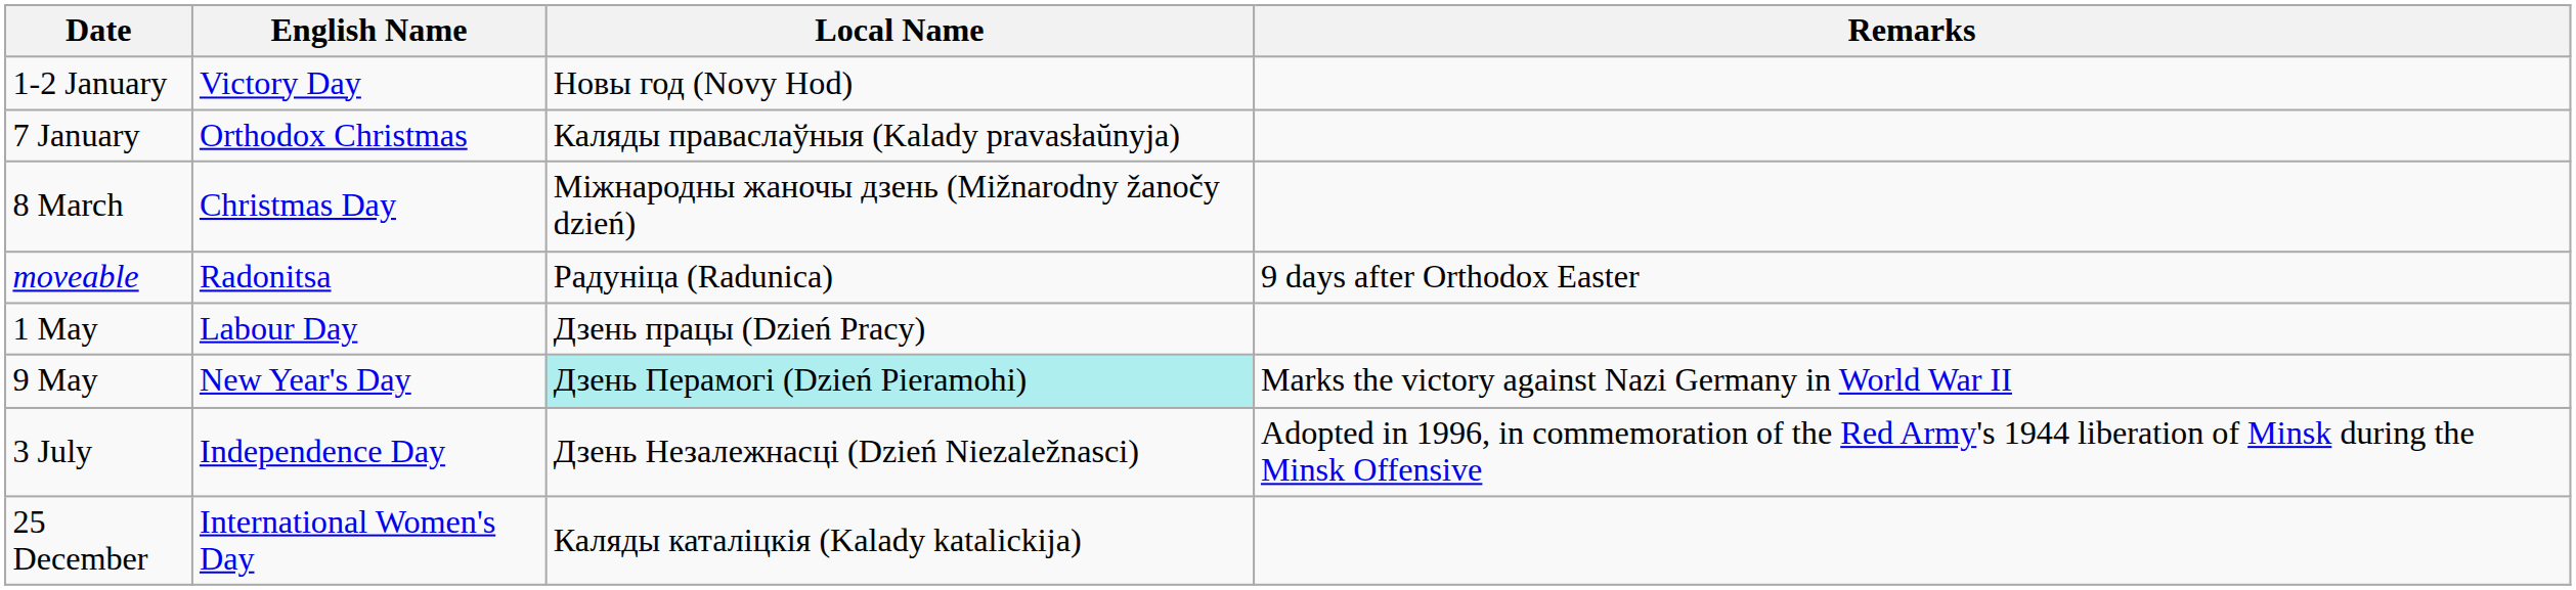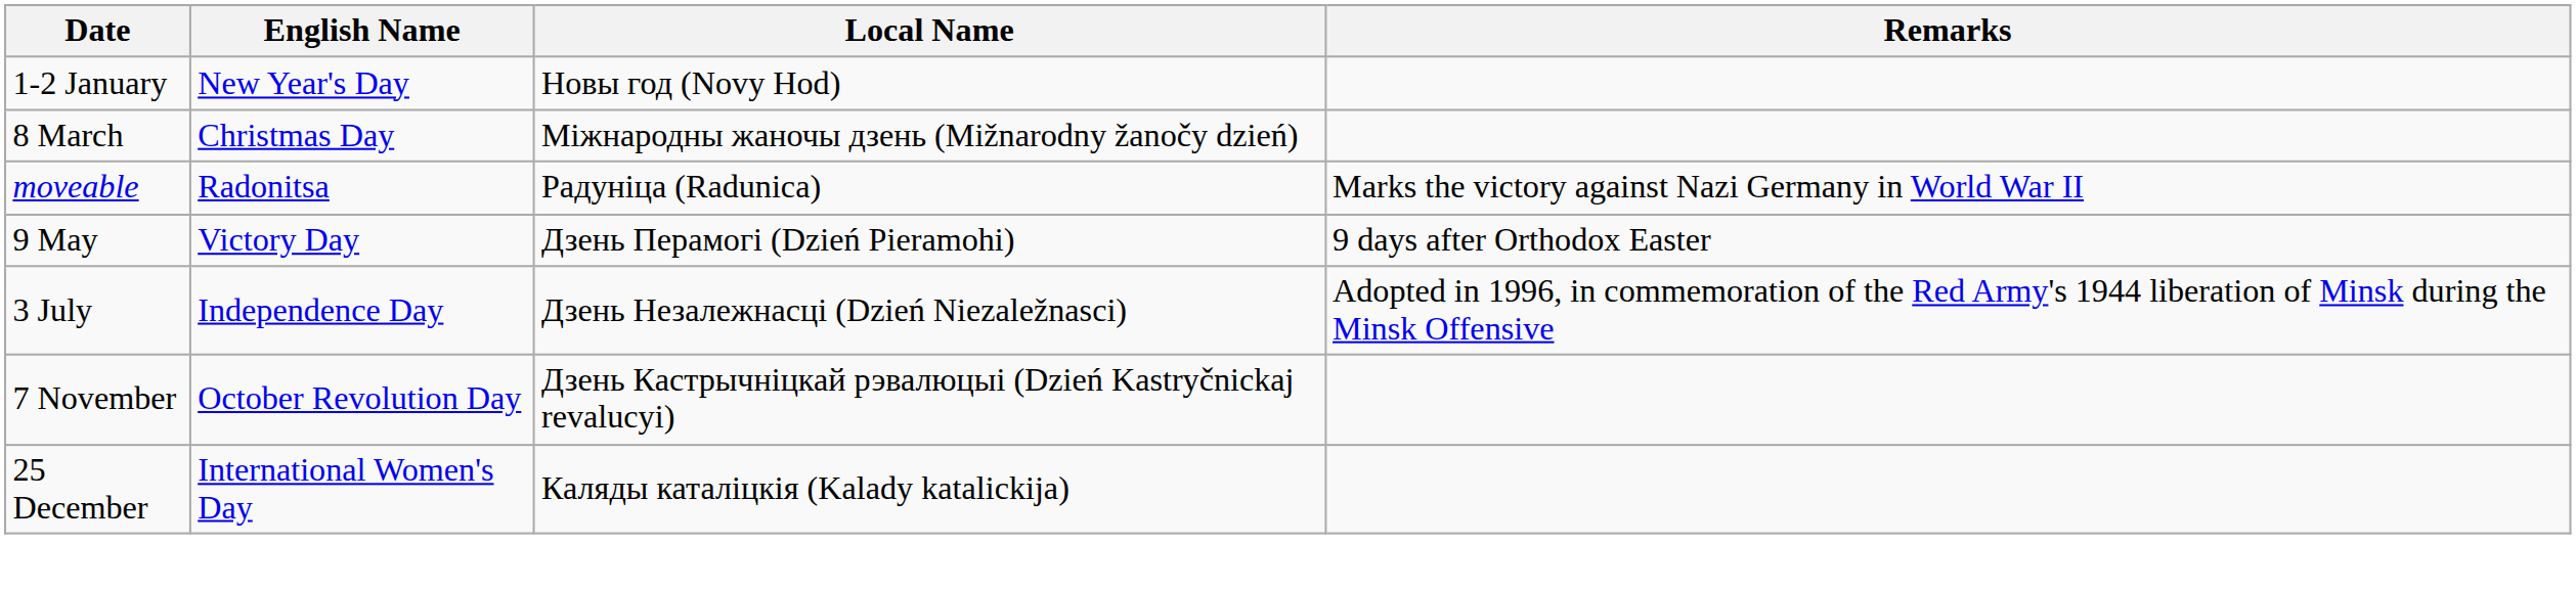 <table class="wikitable">
 <tr>
 <th>Date</th>
 <th>English Name</th>
 <th>Local Name</th>
 <th>Remarks</th>
 </tr>
 <tr>
 <td>1-2 January</td>
-<td><a href='#'>Victory Day</a></td>
+<td><a href='#'>New Year's Day</a></td>
 <td>Новы год (Novy Hod)</td>
-<td></td>
-</tr>
-<tr>
-<td>7 January</td>
-<td><a href='#'>Orthodox Christmas</a></td>
-<td>Каляды праваслаўныя (Kalady pravasłaŭnyja)</td>
 <td></td>
 </tr>
 <tr>
 <td>8 March</td>
 <td><a href='#'>Christmas Day</a></td>
 <td>Мiжнародны жаночы дзень (Mižnarodny žanočy dzień)</td>
 <td></td>
 </tr>
 <tr>
 <td><em><a href='#'>moveable</a></em></td>
 <td><a href='#'>Radonitsa</a></td>
 <td>Радунiца (Radunica)</td>
-<td>9 days after Orthodox Easter</td>
-</tr>
-<tr>
-<td>1 May</td>
-<td><a href='#'>Labour Day</a></td>
-<td>Дзень працы (Dzień Pracy)</td>
-<td></td>
+<td>Marks the victory against Nazi Germany in <a href='#'>World War II</a></td>
 </tr>
 <tr>
 <td>9 May</td>
-<td><a href='#'>New Year's Day</a></td>
-<td style="background: paleturquoise;">Дзень Перамогi (Dzień Pieramohi)</td>
-<td>Marks the victory against Nazi Germany in <a href='#'>World War II</a></td>
+<td><a href='#'>Victory Day</a></td>
+<td>Дзень Перамогi (Dzień Pieramohi)</td>
+<td>9 days after Orthodox Easter</td>
 </tr>
 <tr>
 <td>3 July</td>
 <td><a href='#'>Independence Day</a></td>
 <td>Дзень Незалежнасцi (Dzień Niezaležnasci)</td>
 <td>Adopted in 1996, in commemoration of the <a href='#'>Red Army</a>'s 1944 liberation of <a href='#'>Minsk</a> during the <a href='#'>Minsk Offensive</a></td>
 </tr>
 <tr>
+<td>7 November</td>
+<td><a href='#'>October Revolution Day</a></td>
+<td>Дзень Кастрычніцкай рэвалюцыі (Dzień Kastryčnickaj revalucyi)</td>
+<td></td>
+</tr>
+<tr>
 <td>25 December</td>
 <td><a href='#'>International Women's Day</a></td>
 <td>Каляды каталiцкiя (Kalady katalickija)</td>
 <td></td>
 </tr>
 </table>
